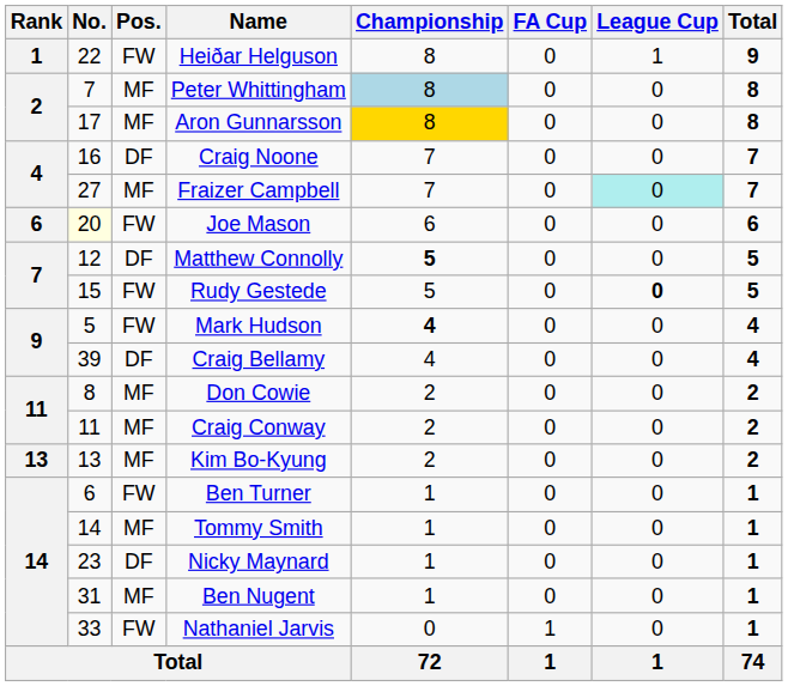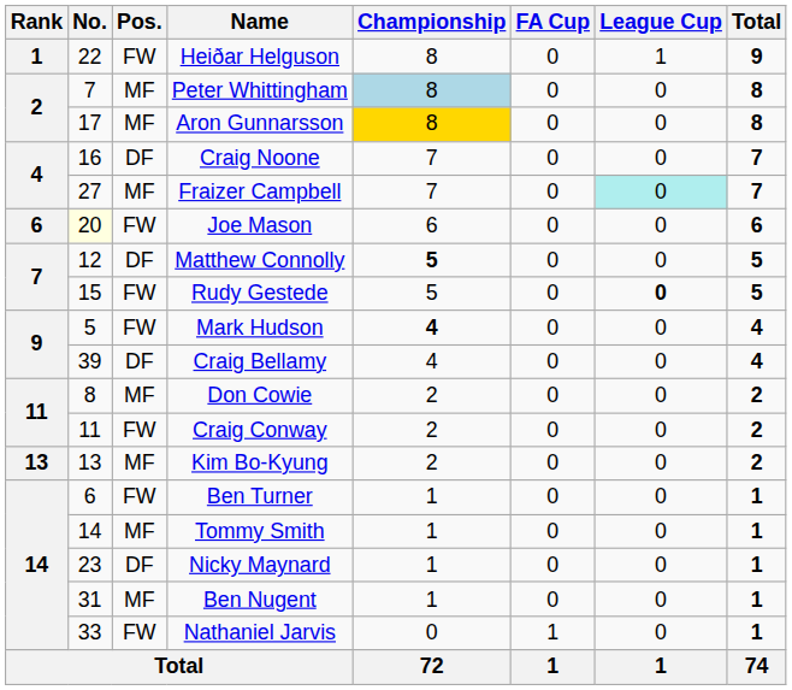 <table class="wikitable" style="text-align: center;">
 <tr>
 <th>Rank</th>
 <th>No.</th>
 <th>Pos.</th>
 <th>Name</th>
 <th><a href='#'>Championship</a></th>
 <th><a href='#'>FA Cup</a></th>
 <th><a href='#'>League Cup</a></th>
 <th>Total</th>
 </tr>
 <tr>
 <th>1</th>
 <td>22</td>
 <td>FW</td>
 <td><a href='#'>Heiðar Helguson</a></td>
 <td>8</td>
 <td>0</td>
 <td>1</td>
 <td><strong>9</strong></td>
 </tr>
 <tr>
 <th rowspan=2>2</th>
 <td>7</td>
 <td>MF</td>
 <td><a href='#'>Peter Whittingham</a></td>
 <td style="background: lightblue;">8</td>
 <td>0</td>
 <td>0</td>
 <td><strong>8</strong></td>
 </tr>
 <tr>
 <td>17</td>
 <td>MF</td>
 <td><a href='#'>Aron Gunnarsson</a></td>
 <td style="background: gold;">8</td>
 <td>0</td>
 <td>0</td>
 <td><strong>8</strong></td>
 </tr>
 <tr>
 <th rowspan=2>4</th>
 <td>16</td>
 <td>DF</td>
 <td><a href='#'>Craig Noone</a></td>
 <td>7</td>
 <td>0</td>
 <td>0</td>
 <td><strong>7</strong></td>
 </tr>
 <tr>
 <td>27</td>
 <td>MF</td>
 <td><a href='#'>Fraizer Campbell</a></td>
 <td>7</td>
 <td>0</td>
 <td style="background: paleturquoise;">0</td>
 <td><strong>7</strong></td>
 </tr>
 <tr>
 <th rowspan=1>6</th>
 <td style="background: lightyellow;">20</td>
 <td>FW</td>
 <td><a href='#'>Joe Mason</a></td>
 <td>6</td>
 <td>0</td>
 <td>0</td>
 <td><strong>6</strong></td>
 </tr>
 <tr>
 <th rowspan=2>7</th>
 <td>12</td>
 <td>DF</td>
 <td><a href='#'>Matthew Connolly</a></td>
 <td><strong>5</strong></td>
 <td>0</td>
 <td>0</td>
 <td><strong>5</strong></td>
 </tr>
 <tr>
 <td>15</td>
 <td>FW</td>
 <td><a href='#'>Rudy Gestede</a></td>
 <td>5</td>
 <td>0</td>
 <td><strong>0</strong></td>
 <td><strong>5</strong></td>
 </tr>
 <tr>
 <th rowspan=2>9</th>
 <td>5</td>
 <td>FW</td>
 <td><a href='#'>Mark Hudson</a></td>
 <td><strong>4</strong></td>
 <td>0</td>
 <td>0</td>
 <td><strong>4</strong></td>
 </tr>
 <tr>
 <td>39</td>
 <td>DF</td>
 <td><a href='#'>Craig Bellamy</a></td>
 <td>4</td>
 <td>0</td>
 <td>0</td>
 <td><strong>4</strong></td>
 </tr>
 <tr>
 <th rowspan=2>11</th>
 <td>8</td>
 <td>MF</td>
 <td><a href='#'>Don Cowie</a></td>
 <td>2</td>
 <td>0</td>
 <td>0</td>
 <td><strong>2</strong></td>
 </tr>
 <tr>
 <td>11</td>
-<td>MF</td>
+<td>FW</td>
 <td><a href='#'>Craig Conway</a></td>
 <td>2</td>
 <td>0</td>
 <td>0</td>
 <td><strong>2</strong></td>
 </tr>
 <tr>
 <th rowspan=1>13</th>
 <td>13</td>
 <td>MF</td>
 <td><a href='#'>Kim Bo-Kyung</a></td>
 <td>2</td>
 <td>0</td>
 <td>0</td>
 <td><strong>2</strong></td>
 </tr>
 <tr>
 <th rowspan=5>14</th>
 <td>6</td>
 <td>FW</td>
 <td><a href='#'>Ben Turner</a></td>
 <td>1</td>
 <td>0</td>
 <td>0</td>
 <td><strong>1</strong></td>
 </tr>
 <tr>
 <td>14</td>
 <td>MF</td>
 <td><a href='#'>Tommy Smith</a></td>
 <td>1</td>
 <td>0</td>
 <td>0</td>
 <td><strong>1</strong></td>
 </tr>
 <tr>
 <td>23</td>
 <td>DF</td>
 <td><a href='#'>Nicky Maynard</a></td>
 <td>1</td>
 <td>0</td>
 <td>0</td>
 <td><strong>1</strong></td>
 </tr>
 <tr>
 <td>31</td>
 <td>MF</td>
 <td><a href='#'>Ben Nugent</a></td>
 <td>1</td>
 <td>0</td>
 <td>0</td>
 <td><strong>1</strong></td>
 </tr>
 <tr>
 <td>33</td>
 <td>FW</td>
 <td><a href='#'>Nathaniel Jarvis</a></td>
 <td>0</td>
 <td>1</td>
 <td>0</td>
 <td><strong>1</strong></td>
 </tr>
 <tr>
 <th colspan=4>Total</th>
 <th>72</th>
 <th>1</th>
 <th>1</th>
 <th>74</th>
 </tr>
 </table>
